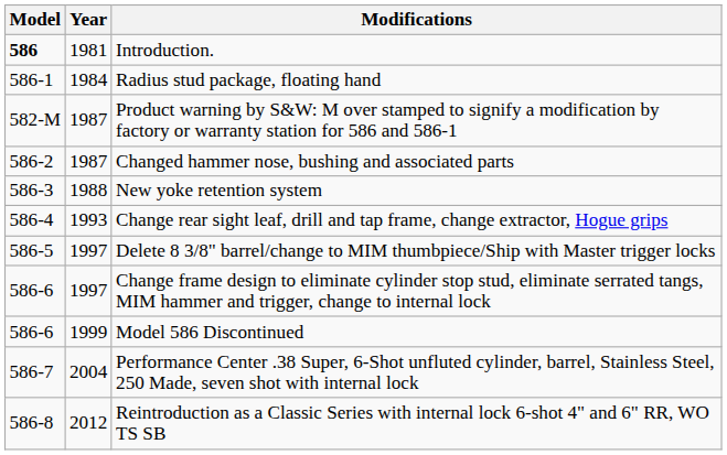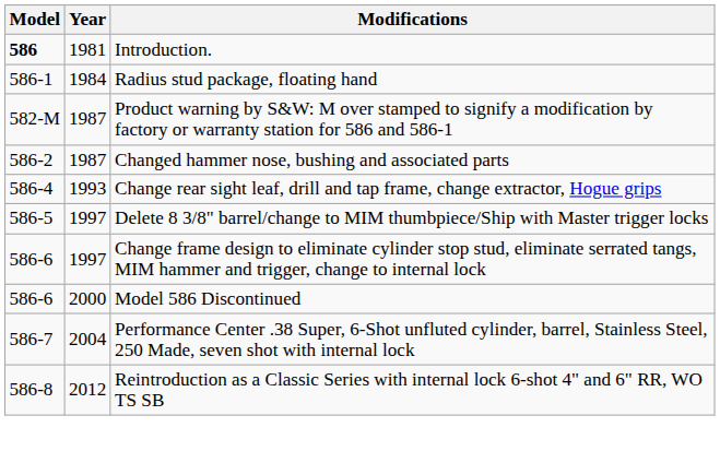 <table class="wikitable">
 <tr>
 <th>Model</th>
 <th>Year</th>
 <th>Modifications</th>
 </tr>
 <tr>
 <td><strong>586</strong></td>
 <td>1981</td>
 <td>Introduction.</td>
 </tr>
 <tr>
 <td>586-1</td>
 <td>1984</td>
 <td>Radius stud package, floating hand</td>
 </tr>
 <tr>
 <td>582-M</td>
 <td>1987</td>
 <td>Product warning by S&W: M over stamped to signify a modification by factory or warranty station for 586 and 586-1</td>
 </tr>
 <tr>
 <td>586-2</td>
 <td>1987</td>
 <td>Changed hammer nose, bushing and associated parts</td>
 </tr>
 <tr>
-<td>586-3</td>
-<td>1988</td>
-<td>New yoke retention system</td>
-</tr>
-<tr>
 <td>586-4</td>
 <td>1993</td>
 <td>Change rear sight leaf, drill and tap frame, change extractor, <a href='#'>Hogue grips</a></td>
 </tr>
 <tr>
 <td>586-5</td>
 <td>1997</td>
 <td>Delete 8 3/8" barrel/change to MIM thumbpiece/Ship with Master trigger locks</td>
 </tr>
 <tr>
 <td>586-6</td>
 <td>1997</td>
 <td>Change frame design to eliminate cylinder stop stud, eliminate serrated tangs, MIM hammer and trigger, change to internal lock</td>
 </tr>
 <tr>
 <td>586-6</td>
-<td>1999</td>
+<td>2000</td>
 <td>Model 586 Discontinued</td>
 </tr>
 <tr>
 <td>586-7</td>
 <td>2004</td>
 <td>Performance Center .38 Super, 6-Shot unfluted cylinder,  barrel, Stainless Steel, 250 Made, seven shot with internal lock</td>
 </tr>
 <tr>
 <td>586-8</td>
 <td>2012</td>
 <td>Reintroduction as a Classic Series with internal lock 6-shot 4" and 6" RR, WO TS SB</td>
 </tr>
 </table>
